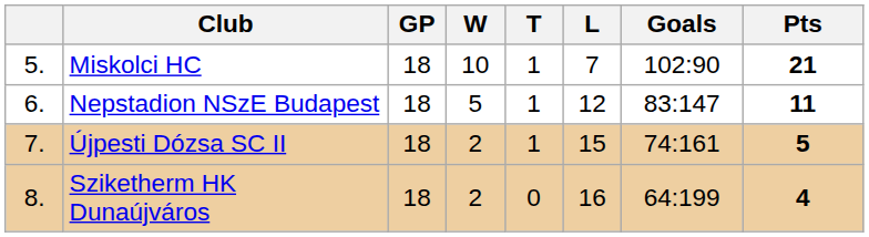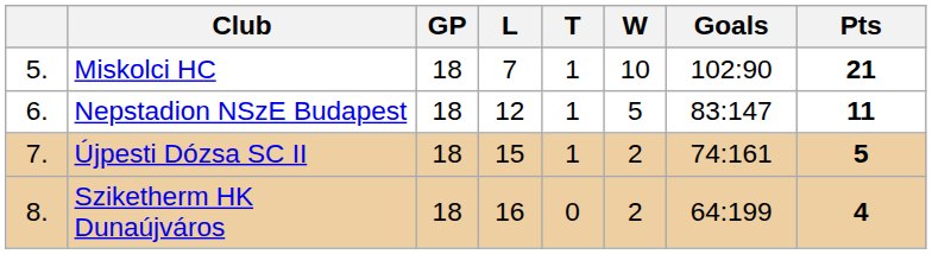 <table class="wikitable">
 <tr>
 <th width="30"></th>
 <th width="200">Club</th>
 <th width="30">GP</th>
+<th width="30">L</th>
+<th width="30">T</th>
 <th width="30">W</th>
-<th width="30">T</th>
-<th width="30">L</th>
 <th width="70">Goals</th>
 <th width="70">Pts</th>
 </tr>
 <tr bgcolor="#FFFFFF" align="center">
 <td>5.</td>
 <td align="left"><a href='#'>Miskolci HC</a></td>
 <td>18</td>
+<td>7</td>
+<td>1</td>
 <td>10</td>
-<td>1</td>
-<td>7</td>
 <td>102:90</td>
 <td><strong>21</strong></td>
 </tr>
 <tr bgcolor="#FFFFFF" align="center">
 <td>6.</td>
 <td align="left"><a href='#'>Nepstadion NSzE Budapest</a></td>
 <td>18</td>
+<td>12</td>
+<td>1</td>
 <td>5</td>
-<td>1</td>
-<td>12</td>
 <td>83:147</td>
 <td><strong>11</strong></td>
 </tr>
 <tr bgcolor="#EECFA1" align="center">
 <td>7.</td>
 <td align="left"><a href='#'>Újpesti Dózsa SC II</a></td>
 <td>18</td>
+<td>15</td>
+<td>1</td>
 <td>2</td>
-<td>1</td>
-<td>15</td>
 <td>74:161</td>
 <td><strong>5</strong></td>
 </tr>
 <tr bgcolor="#EECFA1" align="center">
 <td>8.</td>
 <td align="left"><a href='#'>Sziketherm HK Dunaújváros</a></td>
 <td>18</td>
+<td>16</td>
+<td>0</td>
 <td>2</td>
-<td>0</td>
-<td>16</td>
 <td>64:199</td>
 <td><strong>4</strong></td>
 </tr>
 </table>
